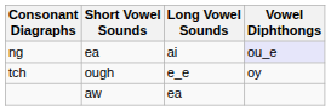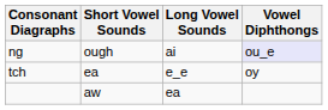 <table class="wikitable">
 <tr>
 <th>Consonant<br>Diagraphs</th>
 <th>Short Vowel<br>Sounds</th>
 <th>Long Vowel<br>Sounds</th>
 <th>Vowel<br>Diphthongs</th>
 </tr>
 <tr>
 <td>ng</td>
-<td>ea</td>
+<td>ough</td>
 <td>ai</td>
 <td style="background: lavender;">ou_e</td>
 </tr>
 <tr>
 <td>tch</td>
-<td>ough</td>
+<td>ea</td>
 <td>e_e</td>
 <td>oy</td>
 </tr>
 <tr>
 <td></td>
 <td>aw</td>
 <td>ea</td>
 <td></td>
 </tr>
 </table>
